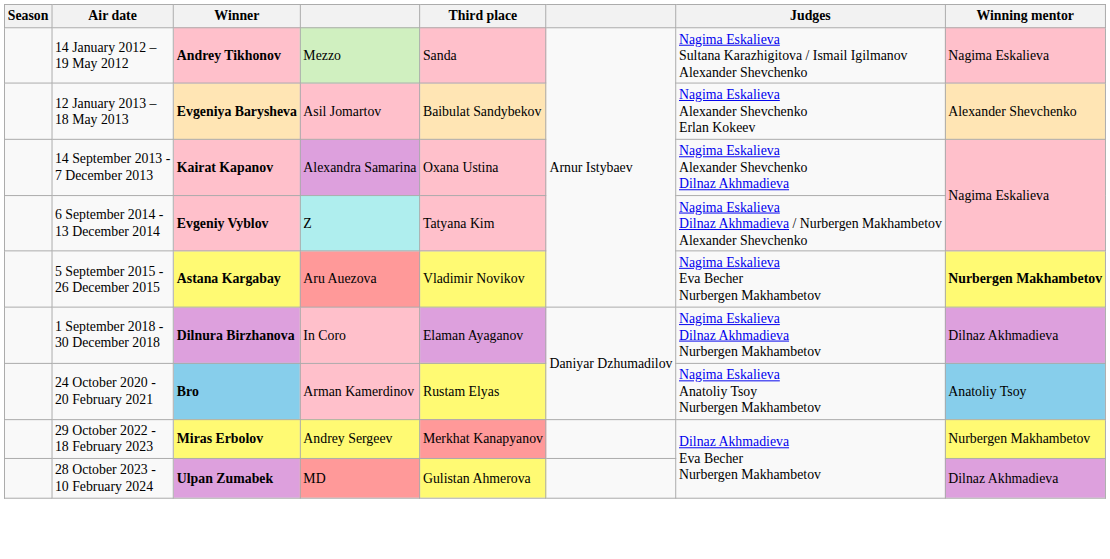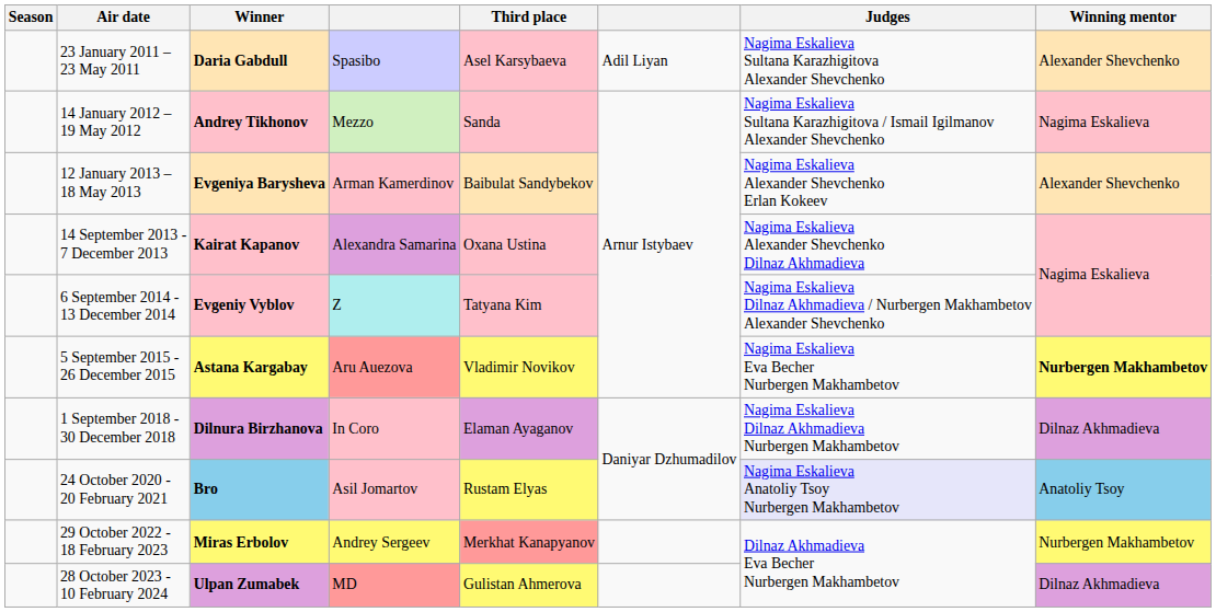 <table class="wikitable" style="font-size:89%;">
 <tr>
 <th scope="col">Season</th>
 <th scope="col">Air date</th>
 <th scope="col">Winner</th>
 <th scope="col"></th>
 <th scope="col">Third place</th>
 <th scope="col"></th>
 <th scope="col">Judges</th>
 <th scope="col">Winning mentor</th>
+</tr>
+<tr>
+<td></td>
+<td>23 January 2011 – <br> 23 May 2011</td>
+<td style="background:#ffe5b4;"><strong>Daria Gabdull</strong></td>
+<td style="background:#ccf;">Spasibo</td>
+<td style="background:pink;">Asel Karsybaeva</td>
+<td>Adil Liyan</td>
+<td><a href='#'>Nagima Eskalieva</a><br>Sultana Karazhigitova<br>Alexander Shevchenko</td>
+<td style="background:#ffe5b4;">Alexander Shevchenko</td>
 </tr>
 <tr>
 <td></td>
 <td>14 January 2012 – <br> 19 May 2012</td>
 <td style="background:pink;"><strong>Andrey Tikhonov</strong></td>
 <td style="background:#d0f0c0;">Mezzo</td>
 <td style="background:pink;">Sanda</td>
 <td rowspan="5">Arnur Istybaev</td>
 <td><a href='#'>Nagima Eskalieva</a><br>Sultana Karazhigitova / Ismail Igilmanov<br>Alexander Shevchenko</td>
 <td style="background:pink;">Nagima Eskalieva</td>
 </tr>
 <tr>
 <td></td>
 <td>12 January 2013 – <br> 18 May 2013</td>
 <td style="background:#ffe5b4;"><strong>Evgeniya Barysheva</strong></td>
-<td style="background:pink;">Asil Jomartov</td>
+<td style="background:pink;">Arman Kamerdinov</td>
 <td style="background:#ffe5b4;">Baibulat Sandybekov</td>
 <td><a href='#'>Nagima Eskalieva</a><br>Alexander Shevchenko<br>Erlan Kokeev</td>
 <td style="background:#ffe5b4;">Alexander Shevchenko</td>
 </tr>
 <tr>
 <td></td>
 <td>14 September 2013 - <br> 7 December 2013</td>
 <td style="background:pink;"><strong>Kairat Kapanov</strong></td>
 <td style="background:#dda0dd;">Alexandra Samarina</td>
 <td style="background:pink;">Oxana Ustina</td>
 <td><a href='#'>Nagima Eskalieva</a><br>Alexander Shevchenko<br><a href='#'>Dilnaz Akhmadieva</a></td>
 <td rowspan=2 style="background:pink;">Nagima Eskalieva</td>
 </tr>
 <tr>
 <td></td>
 <td>6 September 2014 - <br> 13 December 2014</td>
 <td style="background:pink;"><strong>Evgeniy Vyblov</strong></td>
 <td style="background:#afeeee;">Z</td>
 <td style="background:pink;">Tatyana Kim</td>
 <td><a href='#'>Nagima Eskalieva</a><br><a href='#'>Dilnaz Akhmadieva</a> / Nurbergen Makhambetov<br>Alexander Shevchenko</td>
 </tr>
 <tr>
 <td></td>
 <td>5 September 2015 - <br> 26 December 2015</td>
 <td style="background:#fffa73;"><strong>Astana Kargabay</strong></td>
 <td style="background:#ff9999;">Aru Auezova</td>
 <td style="background:#fffa73;">Vladimir Novikov</td>
 <td><a href='#'>Nagima Eskalieva</a><br>Eva Becher<br> Nurbergen Makhambetov</td>
 <td style="background:#fffa73;"><strong>Nurbergen Makhambetov</strong></td>
 </tr>
 <tr>
 <td></td>
 <td>1 September 2018 - <br>30 December 2018</td>
 <td style="background:#dda0dd;"><strong>Dilnura Birzhanova</strong></td>
 <td style="background:pink;">In Coro</td>
 <td style="background:#dda0dd;">Elaman Ayaganov</td>
 <td rowspan="2">Daniyar Dzhumadilov</td>
 <td><a href='#'>Nagima Eskalieva</a> <br><a href='#'>Dilnaz Akhmadieva</a><br> Nurbergen Makhambetov</td>
 <td style="background:#dda0dd;">Dilnaz Akhmadieva</td>
 </tr>
 <tr>
 <td></td>
 <td>24 October 2020 - <br>20 February 2021</td>
 <td style="background:#87ceeb;"><strong>Bro</strong></td>
-<td style="background:pink;">Arman Kamerdinov</td>
+<td style="background:pink;">Asil Jomartov</td>
 <td style="background:#fffa73;">Rustam Elyas</td>
-<td><a href='#'>Nagima Eskalieva</a> <br>Anatoliy Tsoy<br> Nurbergen Makhambetov</td>
+<td style="background: lavender;"><a href='#'>Nagima Eskalieva</a> <br>Anatoliy Tsoy<br> Nurbergen Makhambetov</td>
 <td style="background:#87ceeb;">Anatoliy Tsoy</td>
 </tr>
 <tr>
 <td></td>
 <td>29 October 2022 - <br>18 February 2023</td>
 <td style="background:#fffa73;"><strong>Miras Erbolov</strong></td>
 <td style="background:#fffa73;">Andrey Sergeev</td>
 <td style="background:#ff9999;">Merkhat Kanapyanov</td>
 <td></td>
 <td rowspan="2"><a href='#'>Dilnaz Akhmadieva</a><br>Eva Becher<br>Nurbergen Makhambetov</td>
 <td style="background:#fffa73;">Nurbergen Makhambetov</td>
 </tr>
 <tr>
 <td></td>
 <td>28 October 2023 - <br>10 February 2024</td>
 <td style="background:#dda0dd;"><strong>Ulpan Zumabek</strong></td>
 <td style="background:#ff9999;">MD</td>
 <td style="background:#fffa73;">Gulistan Ahmerova</td>
 <td></td>
 <td style="background:#dda0dd;">Dilnaz Akhmadieva</td>
 </tr>
 </table>
